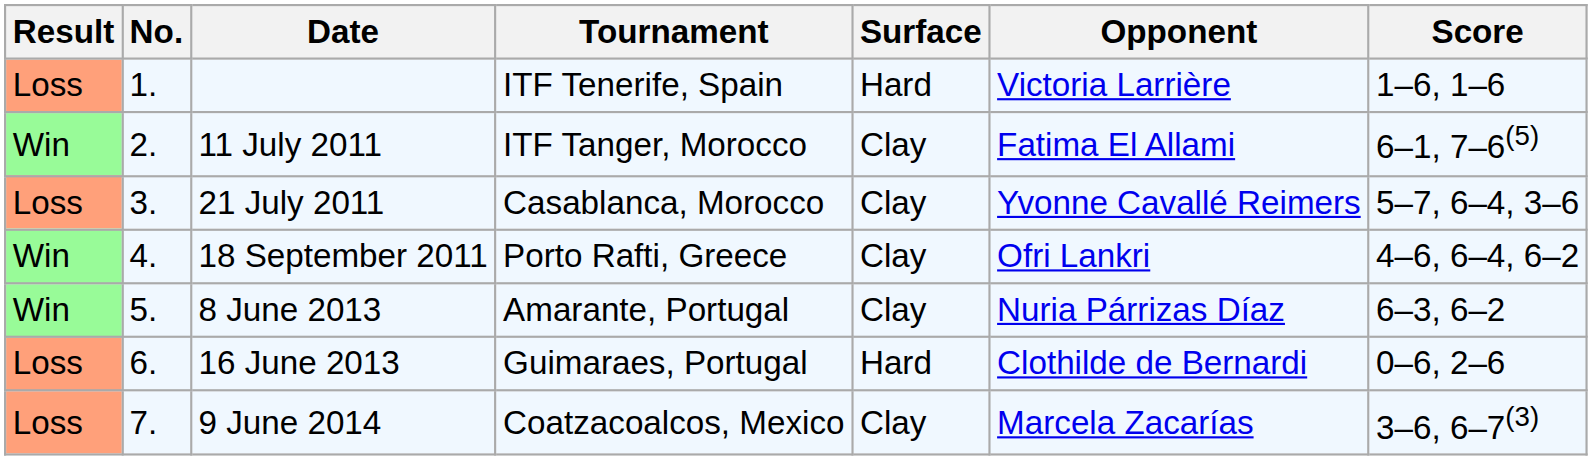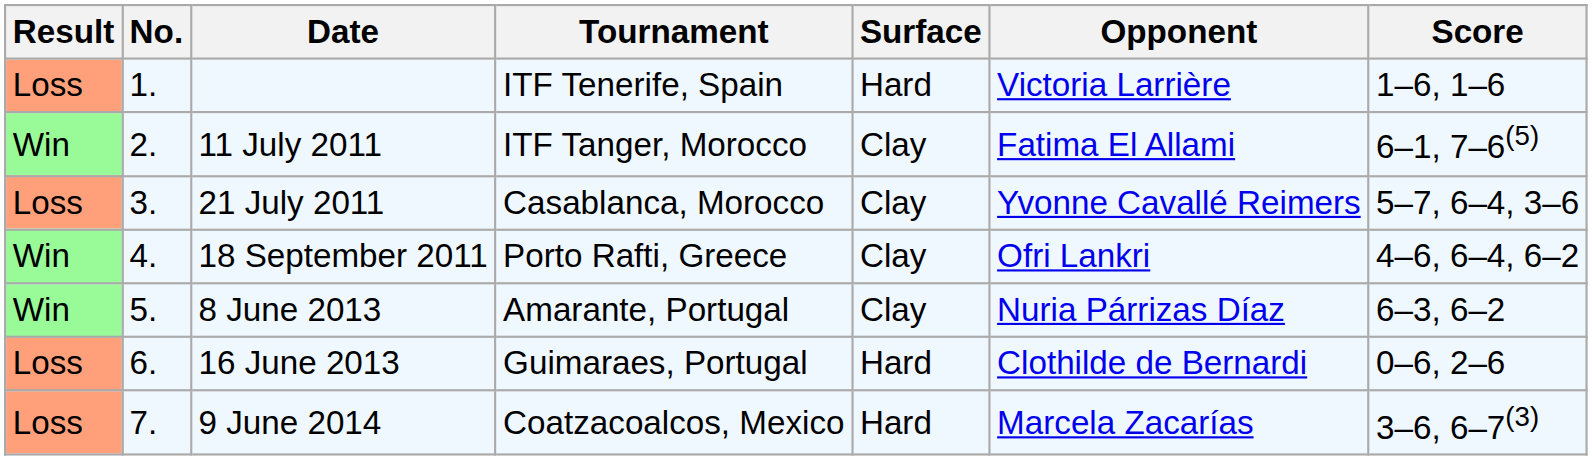 <table class="sortable wikitable" style="font-size:97%;">
 <tr>
 <th>Result</th>
 <th>No.</th>
 <th>Date</th>
 <th>Tournament</th>
 <th>Surface</th>
 <th>Opponent</th>
 <th class="unsortable">Score</th>
 </tr>
 <tr style="background:#f0f8ff;">
 <td style="background:#ffa07a;">Loss</td>
 <td>1.</td>
 <td></td>
 <td>ITF Tenerife, Spain</td>
 <td>Hard</td>
 <td> <a href='#'>Victoria Larrière</a></td>
 <td>1–6, 1–6</td>
 </tr>
 <tr style="background:#f0f8ff;">
 <td style="background:#98fb98;">Win</td>
 <td>2.</td>
 <td>11 July 2011</td>
 <td>ITF Tanger, Morocco</td>
 <td>Clay</td>
 <td> <a href='#'>Fatima El Allami</a></td>
 <td>6–1, 7–6<sup>(5)</sup></td>
 </tr>
 <tr style="background:#f0f8ff;">
 <td style="background:#ffa07a;">Loss</td>
 <td>3.</td>
 <td>21 July 2011</td>
 <td>Casablanca, Morocco</td>
 <td>Clay</td>
 <td> <a href='#'>Yvonne Cavallé Reimers</a></td>
 <td>5–7, 6–4, 3–6</td>
 </tr>
 <tr style="background:#f0f8ff;">
 <td style="background:#98fb98;">Win</td>
 <td>4.</td>
 <td>18 September 2011</td>
 <td>Porto Rafti, Greece</td>
 <td>Clay</td>
 <td> <a href='#'>Ofri Lankri</a></td>
 <td>4–6, 6–4, 6–2</td>
 </tr>
 <tr style="background:#f0f8ff;">
 <td style="background:#98fb98;">Win</td>
 <td>5.</td>
 <td>8 June 2013</td>
 <td>Amarante, Portugal</td>
 <td>Clay</td>
 <td> <a href='#'>Nuria Párrizas Díaz</a></td>
 <td>6–3, 6–2</td>
 </tr>
 <tr style="background:#f0f8ff;">
 <td style="background:#ffa07a;">Loss</td>
 <td>6.</td>
 <td>16 June 2013</td>
 <td>Guimaraes, Portugal</td>
 <td>Hard</td>
 <td> <a href='#'>Clothilde de Bernardi</a></td>
 <td>0–6, 2–6</td>
 </tr>
 <tr style="background:#f0f8ff;">
 <td style="background:#ffa07a;">Loss</td>
 <td>7.</td>
 <td>9 June 2014</td>
 <td>Coatzacoalcos, Mexico</td>
-<td>Clay</td>
+<td>Hard</td>
 <td> <a href='#'>Marcela Zacarías</a></td>
 <td>3–6, 6–7<sup>(3)</sup></td>
 </tr>
 </table>
